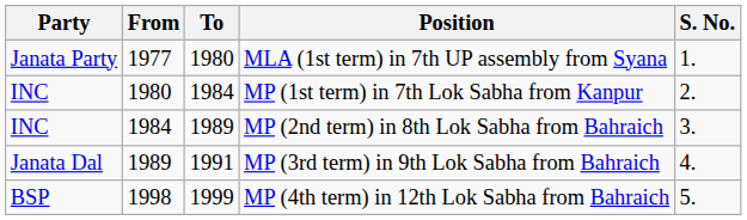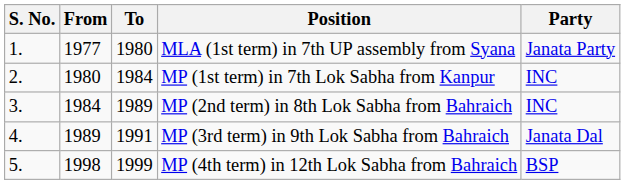 <table class="wikitable sortable">
 <tr>
-<th>Party</th>
+<th>S. No.</th>
 <th>From</th>
 <th>To</th>
 <th>Position</th>
-<th>S. No.</th>
+<th>Party</th>
 </tr>
 <tr>
-<td><a href='#'>Janata Party</a></td>
+<td>1.</td>
 <td>1977</td>
 <td>1980</td>
 <td><a href='#'>MLA</a> (1st term) in 7th UP assembly from <a href='#'>Syana</a></td>
-<td>1.</td>
+<td><a href='#'>Janata Party</a></td>
 </tr>
 <tr>
-<td><a href='#'>INC</a></td>
+<td>2.</td>
 <td>1980</td>
 <td>1984</td>
 <td><a href='#'>MP</a> (1st term) in 7th Lok Sabha from <a href='#'>Kanpur</a></td>
-<td>2.</td>
+<td><a href='#'>INC</a></td>
 </tr>
 <tr>
-<td><a href='#'>INC</a></td>
+<td>3.</td>
 <td>1984</td>
 <td>1989</td>
 <td><a href='#'>MP</a> (2nd term) in 8th Lok Sabha from <a href='#'>Bahraich</a></td>
-<td>3.</td>
+<td><a href='#'>INC</a></td>
 </tr>
 <tr>
-<td><a href='#'>Janata Dal</a></td>
+<td>4.</td>
 <td>1989</td>
 <td>1991</td>
 <td><a href='#'>MP</a> (3rd term) in 9th Lok Sabha from <a href='#'>Bahraich</a></td>
-<td>4.</td>
+<td><a href='#'>Janata Dal</a></td>
 </tr>
 <tr>
-<td><a href='#'>BSP</a></td>
+<td>5.</td>
 <td>1998</td>
 <td>1999</td>
 <td><a href='#'>MP</a> (4th term) in 12th Lok Sabha from <a href='#'>Bahraich</a></td>
-<td>5.</td>
+<td><a href='#'>BSP</a></td>
 </tr>
 </table>
